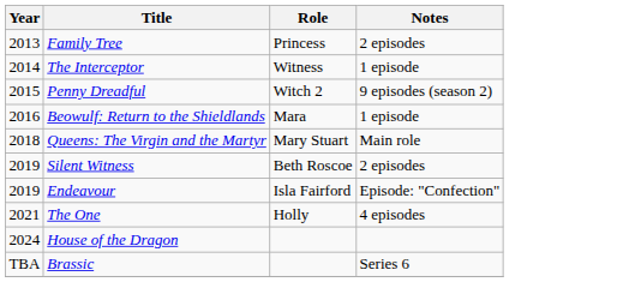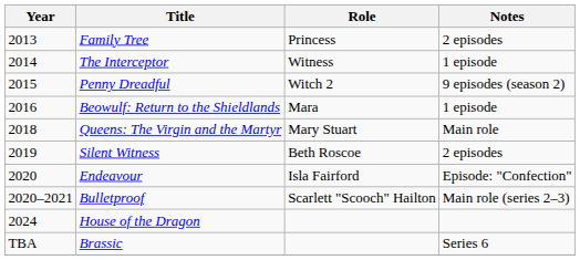 <table class="wikitable sortable">
 <tr>
 <th>Year</th>
 <th>Title</th>
 <th>Role</th>
 <th class="unsortable">Notes</th>
 </tr>
 <tr>
 <td>2013</td>
 <td><em><a href='#'>Family Tree</a></em></td>
 <td>Princess</td>
 <td>2 episodes</td>
 </tr>
 <tr>
 <td>2014</td>
 <td><em><a href='#'>The Interceptor</a></em></td>
 <td>Witness</td>
 <td>1 episode</td>
 </tr>
 <tr>
 <td>2015</td>
 <td><em><a href='#'>Penny Dreadful</a></em></td>
 <td>Witch 2</td>
 <td>9 episodes (season 2)</td>
 </tr>
 <tr>
 <td>2016</td>
 <td><em><a href='#'>Beowulf: Return to the Shieldlands</a></em></td>
 <td>Mara</td>
 <td>1 episode</td>
 </tr>
 <tr>
 <td>2018</td>
 <td><em><a href='#'>Queens: The Virgin and the Martyr</a></em></td>
 <td>Mary Stuart</td>
 <td>Main role</td>
 </tr>
 <tr>
 <td>2019</td>
 <td><em><a href='#'>Silent Witness</a></em></td>
 <td>Beth Roscoe</td>
 <td>2 episodes</td>
 </tr>
 <tr>
-<td>2019</td>
+<td>2020</td>
 <td><em><a href='#'>Endeavour</a></em></td>
 <td>Isla Fairford</td>
 <td>Episode: "Confection"</td>
 </tr>
 <tr>
-<td>2021</td>
-<td><em><a href='#'>The One</a></em></td>
-<td>Holly</td>
-<td>4 episodes</td>
+<td>2020–2021</td>
+<td><em><a href='#'>Bulletproof</a></em></td>
+<td>Scarlett "Scooch" Hailton</td>
+<td>Main role (series 2–3)</td>
 </tr>
 <tr>
 <td>2024</td>
 <td><em><a href='#'>House of the Dragon</a></em></td>
 <td></td>
 <td></td>
 </tr>
 <tr>
 <td>TBA</td>
 <td><em><a href='#'>Brassic</a></em></td>
 <td></td>
 <td>Series 6</td>
 </tr>
 <tr>
 </tr>
 </table>
